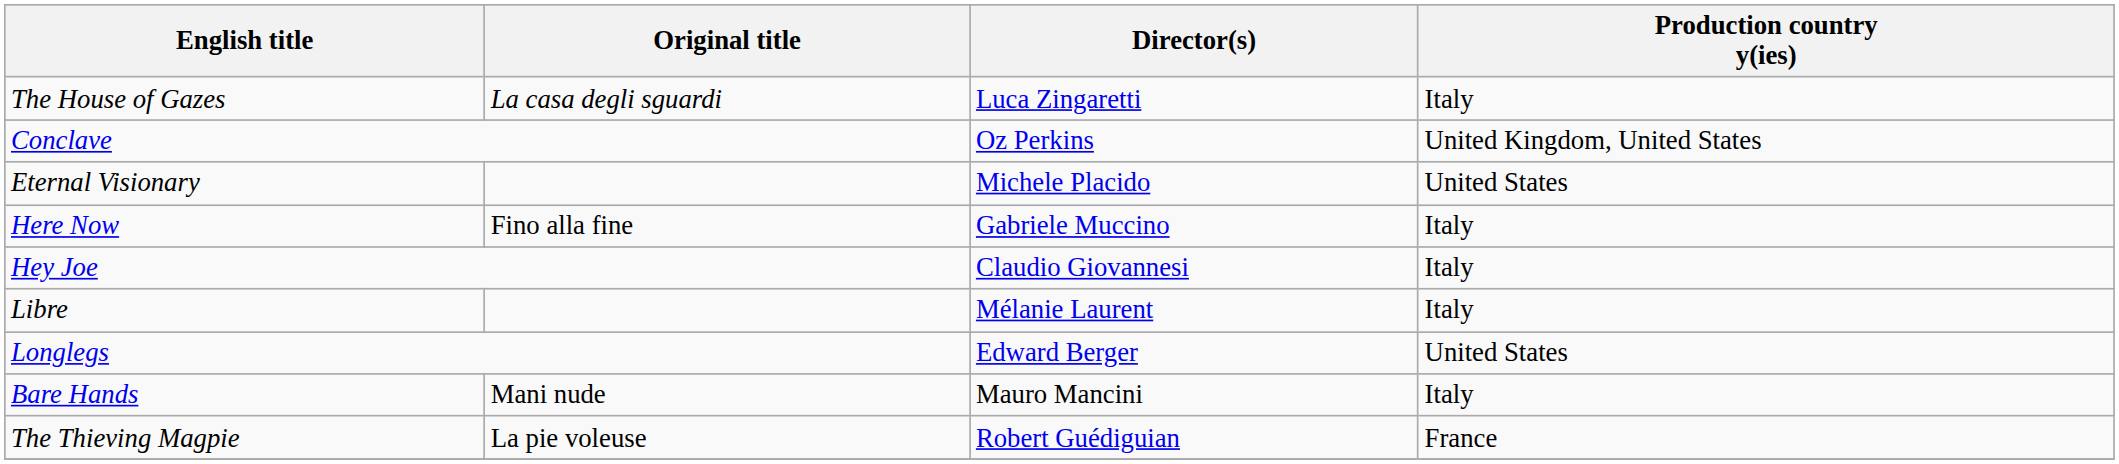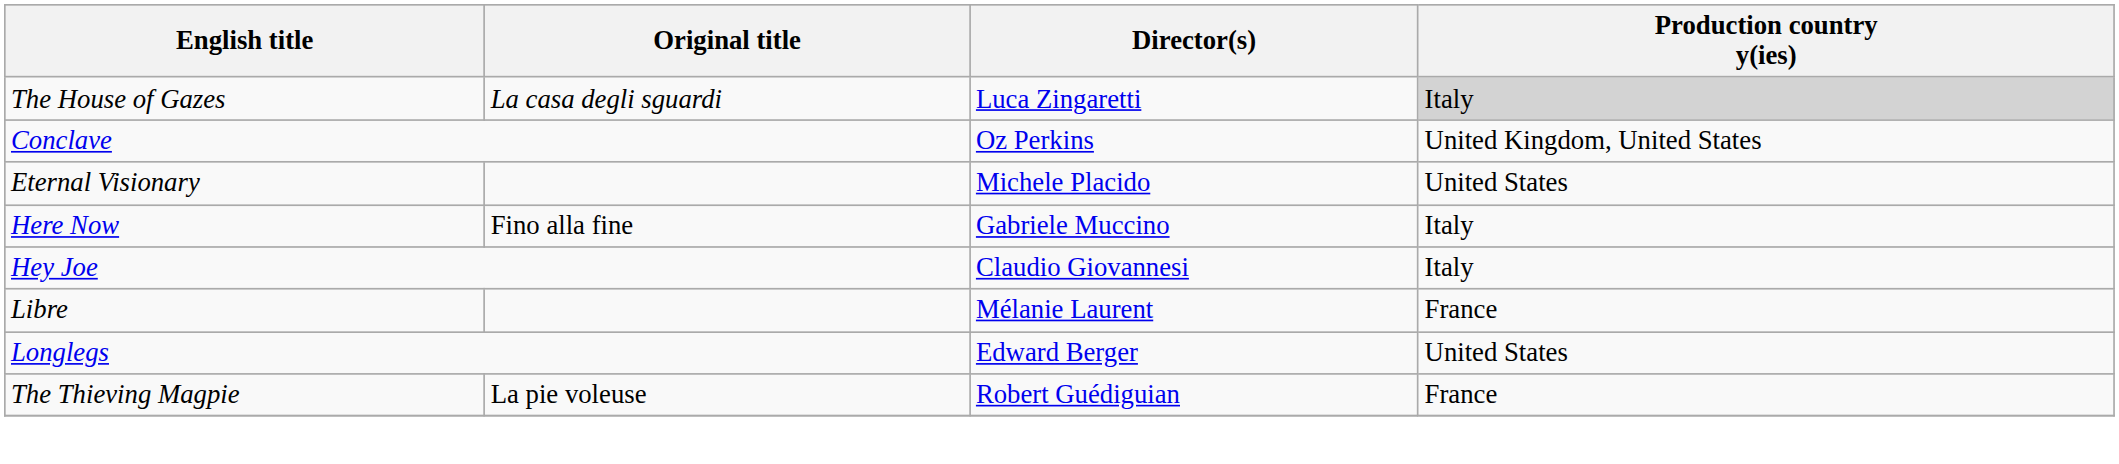 <table class="sortable wikitable" style="width:100%; margin-bottom:4px" cellpadding="5">
 <tr>
 <th scope="col">English title</th>
 <th scope="col">Original title</th>
 <th scope="col">Director(s)</th>
 <th scope="col">Production country<br>y(ies)</th>
 </tr>
 <tr>
 <td><em>The House of Gazes</em></td>
 <td><em>La casa degli sguardi</em></td>
 <td><a href='#'>Luca Zingaretti</a></td>
-<td>Italy</td>
+<td style="background: lightgrey;">Italy</td>
 </tr>
 <tr>
 <td colspan=2><em><a href='#'>Conclave</a></em></td>
 <td><a href='#'>Oz Perkins</a></td>
 <td>United Kingdom, United States</td>
 </tr>
 <tr>
 <td><em>Eternal Visionary</em></td>
 <td></td>
 <td><a href='#'>Michele Placido</a></td>
 <td>United States</td>
 </tr>
 <tr>
 <td><em><a href='#'>Here Now</a></em></td>
 <td>Fino alla fine</td>
 <td><a href='#'>Gabriele Muccino</a></td>
 <td>Italy</td>
 </tr>
 <tr>
 <td colspan=2><em><a href='#'>Hey Joe</a></em></td>
 <td><a href='#'>Claudio Giovannesi</a></td>
 <td>Italy</td>
 </tr>
 <tr>
 <td><em>Libre</em></td>
 <td></td>
 <td><a href='#'>Mélanie Laurent</a></td>
-<td>Italy</td>
+<td>France</td>
 </tr>
 <tr>
 <td colspan=2><em><a href='#'>Longlegs</a></em></td>
 <td><a href='#'>Edward Berger</a></td>
 <td>United States</td>
-</tr>
-<tr>
-<td><em><a href='#'>Bare Hands</a></em></td>
-<td>Mani nude</td>
-<td>Mauro Mancini</td>
-<td>Italy</td>
 </tr>
 <tr>
 <td><em>The Thieving Magpie</em></td>
 <td>La pie voleuse</td>
 <td><a href='#'>Robert Guédiguian</a></td>
 <td>France</td>
 </tr>
 <tr>
 </tr>
 </table>
